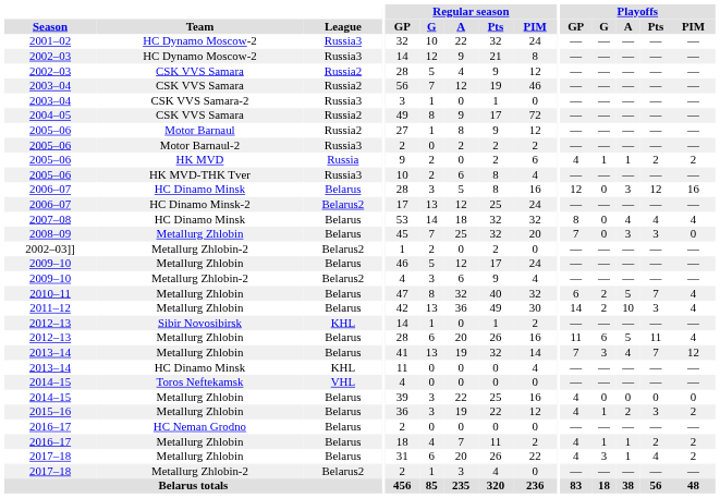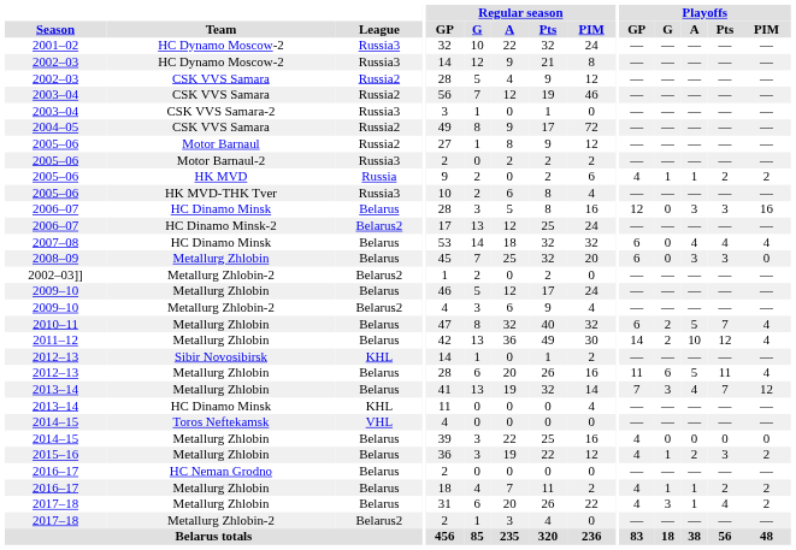 <table border="0" cellpadding="1" cellspacing="0" style="text-align:center; width:60em">
 <tr bgcolor="#e0e0e0">
 <th colspan="3" bgcolor="#ffffff"></th>
 <th rowspan="99" bgcolor="#ffffff"></th>
 <th colspan="5"><a href='#'>Regular season</a></th>
 <th rowspan="99" bgcolor="#ffffff"></th>
 <th colspan="5"><a href='#'>Playoffs</a></th>
 </tr>
 <tr bgcolor="#e0e0e0">
 <th><a href='#'>Season</a></th>
 <th>Team</th>
 <th>League</th>
 <th>GP</th>
 <th><a href='#'>G</a></th>
 <th><a href='#'>A</a></th>
 <th><a href='#'>Pts</a></th>
 <th><a href='#'>PIM</a></th>
 <th>GP</th>
 <th>G</th>
 <th>A</th>
 <th>Pts</th>
 <th>PIM</th>
 </tr>
 <tr>
 <td><a href='#'>2001–02</a></td>
 <td><a href='#'>HC Dynamo Moscow</a>-2</td>
 <td><a href='#'>Russia3</a></td>
 <td>32</td>
 <td>10</td>
 <td>22</td>
 <td>32</td>
 <td>24</td>
 <td>—</td>
 <td>—</td>
 <td>—</td>
 <td>—</td>
 <td>—</td>
 </tr>
 <tr bgcolor="#f0f0f0">
 <td><a href='#'>2002–03</a></td>
 <td>HC Dynamo Moscow-2</td>
 <td>Russia3</td>
 <td>14</td>
 <td>12</td>
 <td>9</td>
 <td>21</td>
 <td>8</td>
 <td>—</td>
 <td>—</td>
 <td>—</td>
 <td>—</td>
 <td>—</td>
 </tr>
 <tr>
 <td><a href='#'>2002–03</a></td>
 <td><a href='#'>CSK VVS Samara</a></td>
 <td><a href='#'>Russia2</a></td>
 <td>28</td>
 <td>5</td>
 <td>4</td>
 <td>9</td>
 <td>12</td>
 <td>—</td>
 <td>—</td>
 <td>—</td>
 <td>—</td>
 <td>—</td>
 </tr>
 <tr bgcolor="#f0f0f0">
 <td><a href='#'>2003–04</a></td>
 <td>CSK VVS Samara</td>
 <td>Russia2</td>
 <td>56</td>
 <td>7</td>
 <td>12</td>
 <td>19</td>
 <td>46</td>
 <td>—</td>
 <td>—</td>
 <td>—</td>
 <td>—</td>
 <td>—</td>
 </tr>
 <tr>
 <td><a href='#'>2003–04</a></td>
 <td>CSK VVS Samara-2</td>
 <td>Russia3</td>
 <td>3</td>
 <td>1</td>
 <td>0</td>
 <td>1</td>
 <td>0</td>
 <td>—</td>
 <td>—</td>
 <td>—</td>
 <td>—</td>
 <td>—</td>
 </tr>
 <tr bgcolor="#f0f0f0">
 <td><a href='#'>2004–05</a></td>
 <td>CSK VVS Samara</td>
 <td>Russia2</td>
 <td>49</td>
 <td>8</td>
 <td>9</td>
 <td>17</td>
 <td>72</td>
 <td>—</td>
 <td>—</td>
 <td>—</td>
 <td>—</td>
 <td>—</td>
 </tr>
 <tr>
 <td><a href='#'>2005–06</a></td>
 <td><a href='#'>Motor Barnaul</a></td>
 <td>Russia2</td>
 <td>27</td>
 <td>1</td>
 <td>8</td>
 <td>9</td>
 <td>12</td>
 <td>—</td>
 <td>—</td>
 <td>—</td>
 <td>—</td>
 <td>—</td>
 </tr>
 <tr bgcolor="#f0f0f0">
 <td><a href='#'>2005–06</a></td>
 <td>Motor Barnaul-2</td>
 <td>Russia3</td>
 <td>2</td>
 <td>0</td>
 <td>2</td>
 <td>2</td>
 <td>2</td>
 <td>—</td>
 <td>—</td>
 <td>—</td>
 <td>—</td>
 <td>—</td>
 </tr>
 <tr>
 <td><a href='#'>2005–06</a></td>
 <td><a href='#'>HK MVD</a></td>
 <td><a href='#'>Russia</a></td>
 <td>9</td>
 <td>2</td>
 <td>0</td>
 <td>2</td>
 <td>6</td>
 <td>4</td>
 <td>1</td>
 <td>1</td>
 <td>2</td>
 <td>2</td>
 </tr>
 <tr bgcolor="#f0f0f0">
 <td><a href='#'>2005–06</a></td>
 <td>HK MVD-THK Tver</td>
 <td>Russia3</td>
 <td>10</td>
 <td>2</td>
 <td>6</td>
 <td>8</td>
 <td>4</td>
 <td>—</td>
 <td>—</td>
 <td>—</td>
 <td>—</td>
 <td>—</td>
 </tr>
 <tr>
 <td><a href='#'>2006–07</a></td>
 <td><a href='#'>HC Dinamo Minsk</a></td>
 <td><a href='#'>Belarus</a></td>
 <td>28</td>
 <td>3</td>
 <td>5</td>
 <td>8</td>
 <td>16</td>
 <td>12</td>
 <td>0</td>
 <td>3</td>
-<td>12</td>
+<td>3</td>
 <td>16</td>
 </tr>
 <tr bgcolor="#f0f0f0">
 <td><a href='#'>2006–07</a></td>
 <td>HC Dinamo Minsk-2</td>
 <td><a href='#'>Belarus2</a></td>
 <td>17</td>
 <td>13</td>
 <td>12</td>
 <td>25</td>
 <td>24</td>
 <td>—</td>
 <td>—</td>
 <td>—</td>
 <td>—</td>
 <td>—</td>
 </tr>
 <tr>
 <td><a href='#'>2007–08</a></td>
 <td>HC Dinamo Minsk</td>
 <td>Belarus</td>
 <td>53</td>
 <td>14</td>
 <td>18</td>
 <td>32</td>
 <td>32</td>
-<td>8</td>
+<td>6</td>
 <td>0</td>
 <td>4</td>
 <td>4</td>
 <td>4</td>
 </tr>
 <tr bgcolor="#f0f0f0">
 <td><a href='#'>2008–09</a></td>
 <td><a href='#'>Metallurg Zhlobin</a></td>
 <td>Belarus</td>
 <td>45</td>
 <td>7</td>
 <td>25</td>
 <td>32</td>
 <td>20</td>
-<td>7</td>
+<td>6</td>
 <td>0</td>
 <td>3</td>
 <td>3</td>
 <td>0</td>
 </tr>
 <tr>
 <td 2008–09 Vysshaya Liga (Belarus) season>2002–03]]</td>
 <td>Metallurg Zhlobin-2</td>
 <td>Belarus2</td>
 <td>1</td>
 <td>2</td>
 <td>0</td>
 <td>2</td>
 <td>0</td>
 <td>—</td>
 <td>—</td>
 <td>—</td>
 <td>—</td>
 <td>—</td>
 </tr>
 <tr bgcolor="#f0f0f0">
 <td><a href='#'>2009–10</a></td>
 <td>Metallurg Zhlobin</td>
 <td>Belarus</td>
 <td>46</td>
 <td>5</td>
 <td>12</td>
 <td>17</td>
 <td>24</td>
 <td>—</td>
 <td>—</td>
 <td>—</td>
 <td>—</td>
 <td>—</td>
 </tr>
 <tr>
 <td><a href='#'>2009–10</a></td>
 <td>Metallurg Zhlobin-2</td>
 <td>Belarus2</td>
 <td>4</td>
 <td>3</td>
 <td>6</td>
 <td>9</td>
 <td>4</td>
 <td>—</td>
 <td>—</td>
 <td>—</td>
 <td>—</td>
 <td>—</td>
 </tr>
 <tr bgcolor="#f0f0f0">
 <td><a href='#'>2010–11</a></td>
 <td>Metallurg Zhlobin</td>
 <td>Belarus</td>
 <td>47</td>
 <td>8</td>
 <td>32</td>
 <td>40</td>
 <td>32</td>
 <td>6</td>
 <td>2</td>
 <td>5</td>
 <td>7</td>
 <td>4</td>
 </tr>
 <tr>
 <td><a href='#'>2011–12</a></td>
 <td>Metallurg Zhlobin</td>
 <td>Belarus</td>
 <td>42</td>
 <td>13</td>
 <td>36</td>
 <td>49</td>
 <td>30</td>
 <td>14</td>
 <td>2</td>
 <td>10</td>
-<td>3</td>
+<td>12</td>
 <td>4</td>
 </tr>
 <tr bgcolor="#f0f0f0">
 <td><a href='#'>2012–13</a></td>
 <td><a href='#'>Sibir Novosibirsk</a></td>
 <td><a href='#'>KHL</a></td>
 <td>14</td>
 <td>1</td>
 <td>0</td>
 <td>1</td>
 <td>2</td>
 <td>—</td>
 <td>—</td>
 <td>—</td>
 <td>—</td>
 <td>—</td>
 </tr>
 <tr>
 <td><a href='#'>2012–13</a></td>
 <td>Metallurg Zhlobin</td>
 <td>Belarus</td>
 <td>28</td>
 <td>6</td>
 <td>20</td>
 <td>26</td>
 <td>16</td>
 <td>11</td>
 <td>6</td>
 <td>5</td>
 <td>11</td>
 <td>4</td>
 </tr>
 <tr bgcolor="#f0f0f0">
 <td><a href='#'>2013–14</a></td>
 <td>Metallurg Zhlobin</td>
 <td>Belarus</td>
 <td>41</td>
 <td>13</td>
 <td>19</td>
 <td>32</td>
 <td>14</td>
 <td>7</td>
 <td>3</td>
 <td>4</td>
 <td>7</td>
 <td>12</td>
 </tr>
 <tr>
 <td><a href='#'>2013–14</a></td>
 <td>HC Dinamo Minsk</td>
 <td>KHL</td>
 <td>11</td>
 <td>0</td>
 <td>0</td>
 <td>0</td>
 <td>4</td>
 <td>—</td>
 <td>—</td>
 <td>—</td>
 <td>—</td>
 <td>—</td>
 </tr>
 <tr bgcolor="#f0f0f0">
 <td><a href='#'>2014–15</a></td>
 <td><a href='#'>Toros Neftekamsk</a></td>
 <td><a href='#'>VHL</a></td>
 <td>4</td>
 <td>0</td>
 <td>0</td>
 <td>0</td>
 <td>0</td>
 <td>—</td>
 <td>—</td>
 <td>—</td>
 <td>—</td>
 <td>—</td>
 </tr>
 <tr>
 <td><a href='#'>2014–15</a></td>
 <td>Metallurg Zhlobin</td>
 <td>Belarus</td>
 <td>39</td>
 <td>3</td>
 <td>22</td>
 <td>25</td>
 <td>16</td>
 <td>4</td>
 <td>0</td>
 <td>0</td>
 <td>0</td>
 <td>0</td>
 </tr>
 <tr bgcolor="#f0f0f0">
 <td><a href='#'>2015–16</a></td>
 <td>Metallurg Zhlobin</td>
 <td>Belarus</td>
 <td>36</td>
 <td>3</td>
 <td>19</td>
 <td>22</td>
 <td>12</td>
 <td>4</td>
 <td>1</td>
 <td>2</td>
 <td>3</td>
 <td>2</td>
 </tr>
 <tr>
 <td><a href='#'>2016–17</a></td>
 <td><a href='#'>HC Neman Grodno</a></td>
 <td>Belarus</td>
 <td>2</td>
 <td>0</td>
 <td>0</td>
 <td>0</td>
 <td>0</td>
 <td>—</td>
 <td>—</td>
 <td>—</td>
 <td>—</td>
 <td>—</td>
 </tr>
 <tr bgcolor="#f0f0f0">
 <td><a href='#'>2016–17</a></td>
 <td>Metallurg Zhlobin</td>
 <td>Belarus</td>
 <td>18</td>
 <td>4</td>
 <td>7</td>
 <td>11</td>
 <td>2</td>
 <td>4</td>
 <td>1</td>
 <td>1</td>
 <td>2</td>
 <td>2</td>
 </tr>
 <tr>
 <td><a href='#'>2017–18</a></td>
 <td>Metallurg Zhlobin</td>
 <td>Belarus</td>
 <td>31</td>
 <td>6</td>
 <td>20</td>
 <td>26</td>
 <td>22</td>
 <td>4</td>
 <td>3</td>
 <td>1</td>
 <td>4</td>
 <td>2</td>
 </tr>
 <tr bgcolor="#f0f0f0">
 <td><a href='#'>2017–18</a></td>
 <td>Metallurg Zhlobin-2</td>
 <td>Belarus2</td>
 <td>2</td>
 <td>1</td>
 <td>3</td>
 <td>4</td>
 <td>0</td>
 <td>—</td>
 <td>—</td>
 <td>—</td>
 <td>—</td>
 <td>—</td>
 </tr>
 <tr>
 </tr>
 <tr ALIGN="center" bgcolor="#e0e0e0">
 <th colspan="3">Belarus totals</th>
 <th ALIGN="center">456</th>
 <th ALIGN="center">85</th>
 <th ALIGN="center">235</th>
 <th ALIGN="center">320</th>
 <th ALIGN="center">236</th>
 <th ALIGN="center">83</th>
 <th ALIGN="center">18</th>
 <th ALIGN="center">38</th>
 <th ALIGN="center">56</th>
 <th ALIGN="center">48</th>
 </tr>
 </table>
